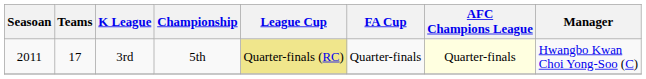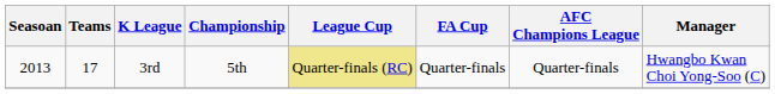 <table class="wikitable" style="text-align:center">
 <tr>
 <th>Seasoan</th>
 <th>Teams</th>
 <th><a href='#'>K League</a></th>
 <th><a href='#'>Championship</a></th>
 <th><a href='#'>League Cup</a></th>
 <th><a href='#'>FA Cup</a></th>
 <th><a href='#'>AFC<br>Champions League</a></th>
 <th>Manager</th>
 </tr>
 <tr>
-<td>2011</td>
+<td>2013</td>
 <td>17</td>
 <td>3rd</td>
 <td>5th</td>
 <td style="background: khaki;">Quarter-finals (<a href='#'>RC</a>)</td>
 <td>Quarter-finals</td>
-<td style="background: lightyellow;">Quarter-finals</td>
+<td>Quarter-finals</td>
 <td align=left> <a href='#'>Hwangbo Kwan</a><br> <a href='#'>Choi Yong-Soo</a> (<a href='#'>C</a>)</td>
 </tr>
 <tr>
 </tr>
 </table>
